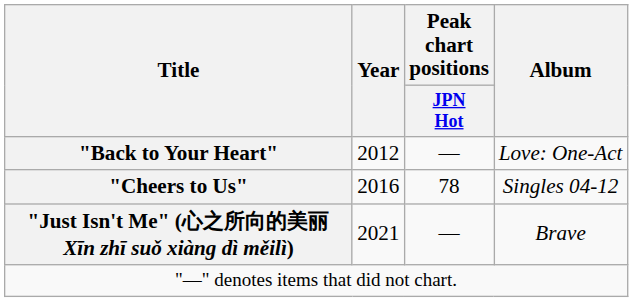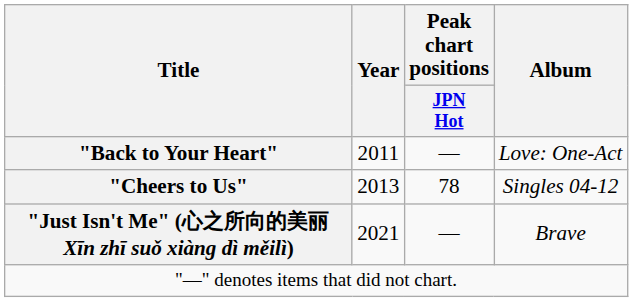 <table class="wikitable plainrowheaders" style="text-align:center;">
 <tr>
 <th scope="col" rowspan="2" style="width:16em;">Title</th>
 <th scope="col" rowspan="2">Year</th>
 <th scope="col" colspan="1">Peak chart positions</th>
 <th scope="col" rowspan="2">Album</th>
 </tr>
 <tr>
 <th style="width:3em;font-size:85%"><a href='#'>JPN<br>Hot</a><br></th>
 </tr>
 <tr>
 <th scope="row">"Back to Your Heart"<br></th>
-<td>2012</td>
+<td>2011</td>
 <td>—</td>
 <td><em>Love: One-Act</em></td>
 </tr>
 <tr>
 <th scope="row">"Cheers to Us"<br></th>
-<td>2016</td>
+<td>2013</td>
 <td>78</td>
 <td><em>Singles 04-12</em></td>
 </tr>
 <tr>
 <th scope="row">"Just Isn't Me" (心之所向的美丽 <em>Xīn zhī suǒ xiàng dì měilì</em>)<br></th>
 <td>2021</td>
 <td>—</td>
 <td><em>Brave</em></td>
 </tr>
 <tr>
 <td colspan="12" align="center" style="font-size:90%;">"—" denotes items that did not chart.</td>
 </tr>
 </table>
